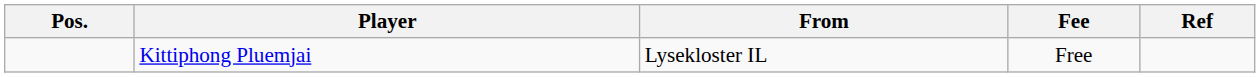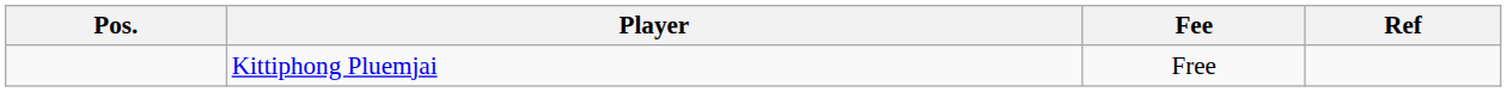 <table class="wikitable" style="text-align:center;width:75%;">
 <tr>
 <th>Pos.</th>
 <th>Player</th>
-<th>From</th>
 <th>Fee</th>
 <th>Ref</th>
 </tr>
 <tr>
 <td></td>
 <td align=left> <a href='#'>Kittiphong Pluemjai</a></td>
-<td align=left> Lysekloster IL</td>
 <td>Free</td>
 <td></td>
 </tr>
 </table>
